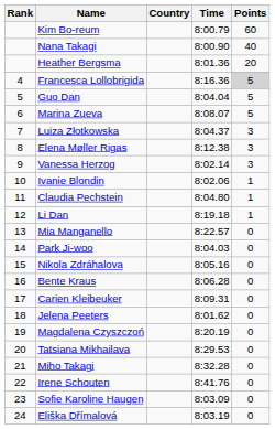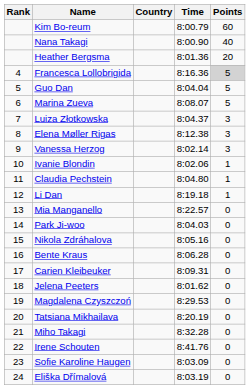 <table class="wikitable sortable" style="text-align:center">
 <tr>
 <th>Rank</th>
 <th>Name</th>
 <th>Country</th>
 <th>Time</th>
 <th>Points</th>
 </tr>
 <tr>
 <td></td>
 <td align=left><a href='#'>Kim Bo-reum</a></td>
 <td align=left></td>
 <td>8:00.79</td>
 <td>60</td>
 </tr>
 <tr>
 <td></td>
 <td align=left><a href='#'>Nana Takagi</a></td>
 <td align=left></td>
 <td>8:00.90</td>
 <td>40</td>
 </tr>
 <tr>
 <td></td>
 <td align=left><a href='#'>Heather Bergsma</a></td>
 <td align=left></td>
 <td>8:01.36</td>
 <td>20</td>
 </tr>
 <tr>
 <td>4</td>
 <td align=left><a href='#'>Francesca Lollobrigida</a></td>
 <td align=left></td>
 <td>8:16.36</td>
 <td style="background: lightgrey;">5</td>
 </tr>
 <tr>
 <td>5</td>
 <td align=left><a href='#'>Guo Dan</a></td>
 <td align=left></td>
 <td>8:04.04</td>
 <td>5</td>
 </tr>
 <tr>
 <td>6</td>
 <td align=left><a href='#'>Marina Zueva</a></td>
 <td align=left></td>
 <td>8:08.07</td>
 <td>5</td>
 </tr>
 <tr>
 <td>7</td>
 <td align=left><a href='#'>Luiza Złotkowska</a></td>
 <td align=left></td>
 <td>8:04.37</td>
 <td>3</td>
 </tr>
 <tr>
 <td>8</td>
 <td align=left><a href='#'>Elena Møller Rigas</a></td>
 <td align=left></td>
 <td>8:12.38</td>
 <td>3</td>
 </tr>
 <tr>
 <td>9</td>
 <td align=left><a href='#'>Vanessa Herzog</a></td>
 <td align=left></td>
 <td>8:02.14</td>
 <td>3</td>
 </tr>
 <tr>
 <td>10</td>
 <td align=left><a href='#'>Ivanie Blondin</a></td>
 <td align=left></td>
 <td>8:02.06</td>
 <td>1</td>
 </tr>
 <tr>
 <td>11</td>
 <td align=left><a href='#'>Claudia Pechstein</a></td>
 <td align=left></td>
 <td>8:04.80</td>
 <td>1</td>
 </tr>
 <tr>
 <td>12</td>
 <td align=left><a href='#'>Li Dan</a></td>
 <td align=left></td>
 <td>8:19.18</td>
 <td>1</td>
 </tr>
 <tr>
 <td>13</td>
 <td align=left><a href='#'>Mia Manganello</a></td>
 <td align=left></td>
 <td>8:22.57</td>
 <td>0</td>
 </tr>
 <tr>
 <td>14</td>
 <td align=left><a href='#'>Park Ji-woo</a></td>
 <td align=left></td>
 <td>8:04.03</td>
 <td>0</td>
 </tr>
 <tr>
 <td>15</td>
 <td align=left><a href='#'>Nikola Zdráhalova</a></td>
 <td align=left></td>
 <td>8:05.16</td>
 <td>0</td>
 </tr>
 <tr>
 <td>16</td>
 <td align=left><a href='#'>Bente Kraus</a></td>
 <td align=left></td>
 <td>8:06.28</td>
 <td>0</td>
 </tr>
 <tr>
 <td>17</td>
 <td align=left><a href='#'>Carien Kleibeuker</a></td>
 <td align=left></td>
 <td>8:09.31</td>
 <td>0</td>
 </tr>
 <tr>
 <td>18</td>
 <td align=left><a href='#'>Jelena Peeters</a></td>
 <td align=left></td>
 <td>8:01.62</td>
 <td>0</td>
 </tr>
 <tr>
 <td>19</td>
 <td align=left><a href='#'>Magdalena Czyszczoń</a></td>
 <td align=left></td>
-<td>8:20.19</td>
+<td>8:29.53</td>
 <td>0</td>
 </tr>
 <tr>
 <td>20</td>
 <td align=left><a href='#'>Tatsiana Mikhailava</a></td>
 <td align=left></td>
-<td>8:29.53</td>
+<td>8:20.19</td>
 <td>0</td>
 </tr>
 <tr>
 <td>21</td>
 <td align=left><a href='#'>Miho Takagi</a></td>
 <td align=left></td>
 <td>8:32.28</td>
 <td>0</td>
 </tr>
 <tr>
 <td>22</td>
 <td align=left><a href='#'>Irene Schouten</a></td>
 <td align=left></td>
 <td>8:41.76</td>
 <td>0</td>
 </tr>
 <tr>
 <td>23</td>
 <td align=left><a href='#'>Sofie Karoline Haugen</a></td>
 <td align=left></td>
 <td>8:03.09</td>
 <td>0</td>
 </tr>
 <tr>
 <td>24</td>
 <td align=left><a href='#'>Eliška Dřímalová</a></td>
 <td align=left></td>
 <td>8:03.19</td>
 <td>0</td>
 </tr>
 </table>
